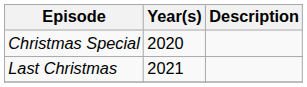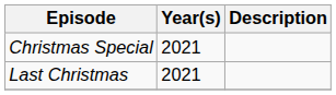 <table class="wikitable sortable">
 <tr>
 <th>Episode</th>
 <th>Year(s)</th>
 <th>Description</th>
 </tr>
 <tr>
 <td><em>Christmas Special</em></td>
-<td>2020</td>
+<td>2021</td>
 <td></td>
 </tr>
 <tr>
 <td><em>Last Christmas</em></td>
 <td>2021</td>
 <td></td>
 </tr>
 <tr>
 </tr>
 </table>
